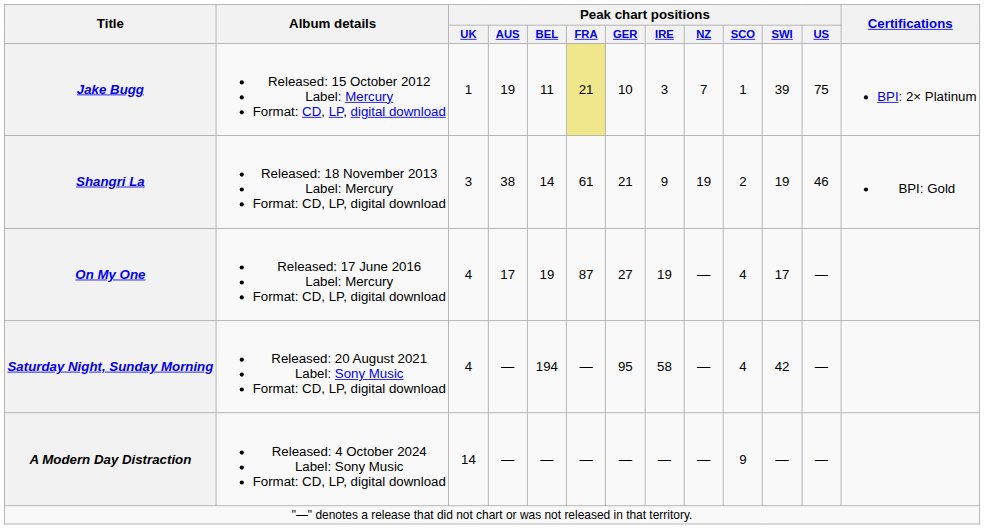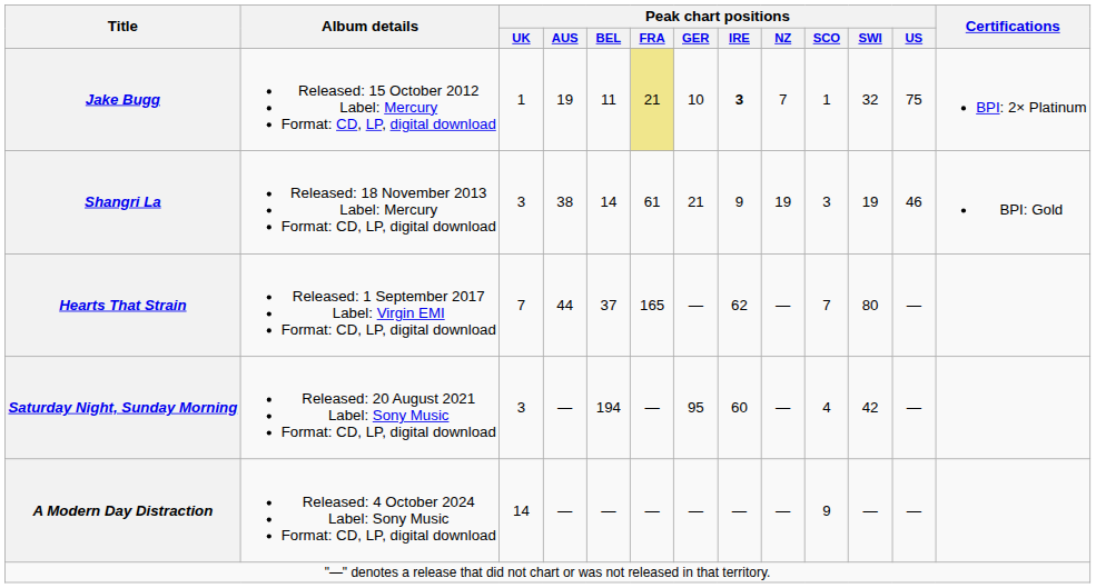 <table class="wikitable plainrowheaders" style="text-align:center;">
 <tr>
 <th scope="col" rowspan="2">Title</th>
 <th scope="col" rowspan="2">Album details</th>
 <th scope="col" colspan="10">Peak chart positions</th>
 <th scope="col" rowspan="2"><a href='#'>Certifications</a></th>
 </tr>
 <tr>
 <th scope="col" style="width:3em;font-size:85%;"><a href='#'>UK</a><br></th>
 <th scope="col" style="width:3em;font-size:85%;"><a href='#'>AUS</a><br></th>
 <th scope="col" style="width:3em;font-size:85%;"><a href='#'>BEL</a><br></th>
 <th scope="col" style="width:3em;font-size:85%;"><a href='#'>FRA</a><br></th>
 <th scope="col" style="width:3em;font-size:85%;"><a href='#'>GER</a><br></th>
 <th scope="col" style="width:3em;font-size:85%;"><a href='#'>IRE</a><br></th>
 <th scope="col" style="width:3em;font-size:85%;"><a href='#'>NZ</a><br></th>
 <th scope="col" style="width:3em;font-size:85%;"><a href='#'>SCO</a><br></th>
 <th scope="col" style="width:3em;font-size:85%;"><a href='#'>SWI</a><br></th>
 <th scope="col" style="width:3em;font-size:85%;"><a href='#'>US</a><br></th>
 </tr>
 <tr>
 <th scope="row"><em><a href='#'>Jake Bugg</a></em></th>
 <td><br><ul><li>Released: 15 October 2012</li><li>Label: <a href='#'>Mercury</a></li><li>Format: <a href='#'>CD</a>, <a href='#'>LP</a>, <a href='#'>digital download</a></li></ul></td>
 <td>1</td>
 <td>19</td>
 <td>11</td>
 <td style="background: khaki;">21</td>
 <td>10</td>
-<td>3</td>
+<td><strong>3</strong></td>
 <td>7</td>
 <td>1</td>
-<td>39</td>
+<td>32</td>
 <td>75</td>
 <td><br><ul><li><a href='#'>BPI</a>: 2× Platinum</li></ul></td>
 </tr>
 <tr>
 <th scope="row"><em><a href='#'>Shangri La</a></em></th>
 <td><br><ul><li>Released: 18 November 2013</li><li>Label: Mercury</li><li>Format: CD, LP, digital download</li></ul></td>
 <td>3</td>
 <td>38</td>
 <td>14</td>
 <td>61</td>
 <td>21</td>
 <td>9</td>
 <td>19</td>
-<td>2</td>
+<td>3</td>
 <td>19</td>
 <td>46</td>
 <td><br><ul><li>BPI: Gold</li></ul></td>
 </tr>
 <tr>
-<th scope="row"><em><a href='#'>On My One</a></em></th>
-<td><br><ul><li>Released: 17 June 2016</li><li>Label: Mercury</li><li>Format: CD, LP, digital download</li></ul></td>
-<td>4</td>
-<td>17</td>
-<td>19</td>
-<td>87</td>
-<td>27</td>
-<td>19</td>
+<th scope="row"><em><a href='#'>Hearts That Strain</a></em></th>
+<td><br><ul><li>Released: 1 September 2017</li><li>Label: <a href='#'>Virgin EMI</a></li><li>Format: CD, LP, digital download</li></ul></td>
+<td>7</td>
+<td>44</td>
+<td>37</td>
+<td>165</td>
 <td>—</td>
-<td>4</td>
-<td>17</td>
+<td>62</td>
+<td>—</td>
+<td>7</td>
+<td>80</td>
 <td>—</td>
 <td></td>
 </tr>
 <tr>
 <th scope="row"><em><a href='#'>Saturday Night, Sunday Morning</a></em></th>
 <td><br><ul><li>Released: 20 August 2021</li><li>Label: <a href='#'>Sony Music</a></li><li>Format: CD, LP, digital download</li></ul></td>
-<td>4</td>
+<td>3</td>
 <td>—</td>
 <td>194</td>
 <td>—</td>
 <td>95</td>
-<td>58</td>
+<td>60</td>
 <td>—</td>
 <td>4</td>
 <td>42</td>
 <td>—</td>
 <td></td>
 </tr>
 <tr>
 <th scope="row"><em>A Modern Day Distraction</em></th>
 <td><br><ul><li>Released: 4 October 2024</li><li>Label: Sony Music</li><li>Format: CD, LP, digital download</li></ul></td>
 <td>14</td>
 <td>—</td>
 <td>—</td>
 <td>—</td>
 <td>—</td>
 <td>—</td>
 <td>—</td>
 <td>9</td>
 <td>—</td>
 <td>—</td>
 <td></td>
 </tr>
 <tr>
 <td colspan="13" style="font-size:90%">"—" denotes a release that did not chart or was not released in that territory.</td>
 </tr>
 </table>
